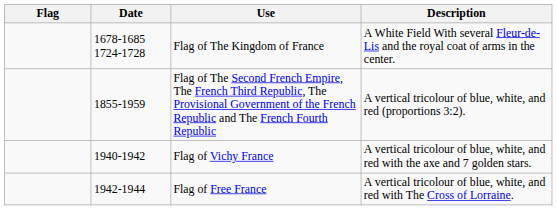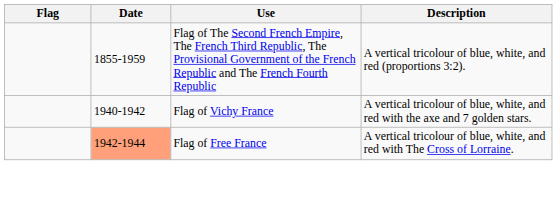 <table class="wikitable">
 <tr>
 <th style="width:110px;">Flag</th>
 <th style="width:100px;">Date</th>
 <th style="width:250px;">Use</th>
 <th style="width:250px;">Description</th>
-</tr>
-<tr>
-<td></td>
-<td>1678-1685<br>1724-1728</td>
-<td>Flag of The Kingdom of France</td>
-<td>A White Field With several <a href='#'>Fleur-de-Lis</a> and the royal coat of arms in the center.</td>
 </tr>
 <tr>
 <td></td>
 <td>1855-1959</td>
 <td>Flag of The <a href='#'>Second French Empire</a>, The <a href='#'>French Third Republic</a>, The <a href='#'>Provisional Government of the French Republic</a> and The <a href='#'>French Fourth Republic</a></td>
 <td>A vertical tricolour of blue, white, and red (proportions 3:2).</td>
 </tr>
 <tr>
 <td></td>
 <td>1940-1942</td>
 <td>Flag of <a href='#'>Vichy France</a></td>
 <td>A vertical tricolour of blue, white, and red with the axe and 7 golden stars.</td>
 </tr>
 <tr>
 <td></td>
-<td>1942-1944</td>
+<td style="background: lightsalmon;">1942-1944</td>
 <td>Flag of <a href='#'>Free France</a></td>
 <td>A vertical tricolour of blue, white, and red with The <a href='#'>Cross of Lorraine</a>.</td>
 </tr>
 </table>
